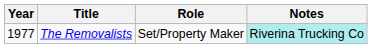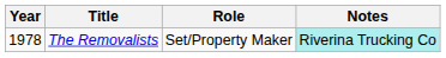 <table class=wikitable>
 <tr>
 <th>Year</th>
 <th>Title</th>
 <th>Role</th>
 <th>Notes</th>
 </tr>
 <tr>
-<td>1977</td>
+<td>1978</td>
 <td><em><a href='#'>The Removalists</a></em></td>
 <td>Set/Property Maker</td>
 <td style="background: paleturquoise;">Riverina Trucking Co</td>
 </tr>
 </table>
